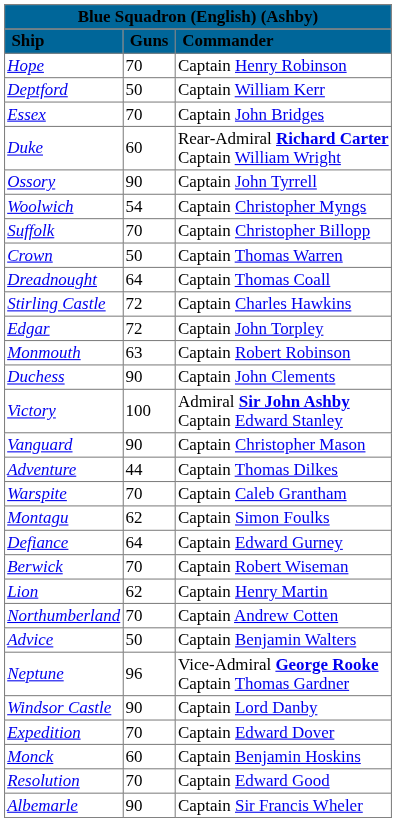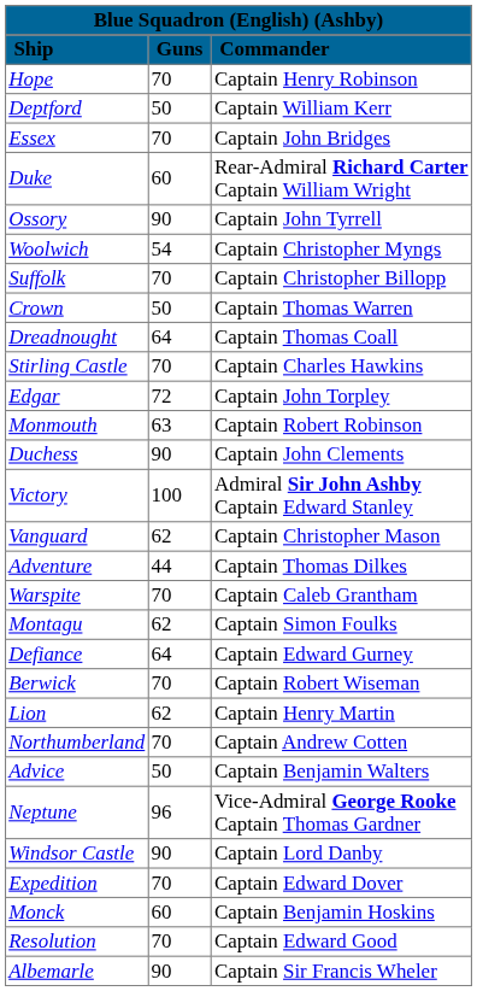 <table class="toccolours" align="left" border="1" cellspacing="1" cellpadding="2" style="border-collapse: collapse;">
 <tr>
 </tr>
 <tr ---- style="background-color:#006699">
 <th colspan=7>Blue Squadron (English) (Ashby)</th>
 </tr>
 <tr>
 </tr>
 <tr ---- bgcolor=#006699>
 <td><strong><span> Ship </span></strong></td>
 <td><strong><span> Guns </span></strong></td>
 <td><strong><span> Commander </span></strong></td>
 </tr>
 <tr>
 <td><em><a href='#'>Hope</a></em></td>
 <td>70</td>
 <td>Captain <a href='#'>Henry Robinson</a></td>
 </tr>
 <tr>
 <td><em><a href='#'>Deptford</a></em></td>
 <td>50</td>
 <td>Captain <a href='#'>William Kerr</a></td>
 </tr>
 <tr>
 <td><em><a href='#'>Essex</a></em></td>
 <td>70</td>
 <td>Captain <a href='#'>John Bridges</a></td>
 </tr>
 <tr>
 <td><em><a href='#'>Duke</a></em></td>
 <td>60</td>
 <td>Rear-Admiral <strong><a href='#'>Richard Carter</a></strong><br>Captain <a href='#'>William Wright</a></td>
 </tr>
 <tr>
 <td><em><a href='#'>Ossory</a></em></td>
 <td>90</td>
 <td>Captain <a href='#'>John Tyrrell</a></td>
 </tr>
 <tr>
 <td><em><a href='#'>Woolwich</a></em></td>
 <td>54</td>
 <td>Captain <a href='#'>Christopher Myngs</a></td>
 </tr>
 <tr>
 <td><em><a href='#'>Suffolk</a></em></td>
 <td>70</td>
 <td>Captain <a href='#'>Christopher Billopp</a></td>
 </tr>
 <tr>
 <td><em><a href='#'>Crown</a></em></td>
 <td>50</td>
 <td>Captain <a href='#'>Thomas Warren</a></td>
 </tr>
 <tr>
 <td><em><a href='#'>Dreadnought</a></em></td>
 <td>64</td>
 <td>Captain <a href='#'>Thomas Coall</a></td>
 </tr>
 <tr>
 <td><em><a href='#'>Stirling Castle</a></em></td>
-<td>72</td>
+<td>70</td>
 <td>Captain <a href='#'>Charles Hawkins</a></td>
 </tr>
 <tr>
 <td><em><a href='#'>Edgar</a></em></td>
 <td>72</td>
 <td>Captain <a href='#'>John Torpley</a></td>
 </tr>
 <tr>
 <td><em><a href='#'>Monmouth</a></em></td>
 <td>63</td>
 <td>Captain <a href='#'>Robert Robinson</a></td>
 </tr>
 <tr>
 <td><em><a href='#'>Duchess</a></em></td>
 <td>90</td>
 <td>Captain <a href='#'>John Clements</a></td>
 </tr>
 <tr>
 <td><em><a href='#'>Victory</a></em></td>
 <td>100</td>
 <td>Admiral <strong><a href='#'>Sir John Ashby</a></strong><br>Captain <a href='#'>Edward Stanley</a></td>
 </tr>
 <tr>
 <td><em><a href='#'>Vanguard</a></em></td>
-<td>90</td>
+<td>62</td>
 <td>Captain <a href='#'>Christopher Mason</a></td>
 </tr>
 <tr>
 <td><em><a href='#'>Adventure</a></em></td>
 <td>44</td>
 <td>Captain <a href='#'>Thomas Dilkes</a></td>
 </tr>
 <tr>
 <td><em><a href='#'>Warspite</a></em></td>
 <td>70</td>
 <td>Captain <a href='#'>Caleb Grantham</a></td>
 </tr>
 <tr>
 <td><em><a href='#'>Montagu</a></em></td>
 <td>62</td>
 <td>Captain <a href='#'>Simon Foulks</a></td>
 </tr>
 <tr>
 <td><em><a href='#'>Defiance</a></em></td>
 <td>64</td>
 <td>Captain <a href='#'>Edward Gurney</a></td>
 </tr>
 <tr>
 <td><em><a href='#'>Berwick</a></em></td>
 <td>70</td>
 <td>Captain <a href='#'>Robert Wiseman</a></td>
 </tr>
 <tr>
 <td><em><a href='#'>Lion</a></em></td>
 <td>62</td>
 <td>Captain <a href='#'>Henry Martin</a></td>
 </tr>
 <tr>
 <td><em><a href='#'>Northumberland</a></em></td>
 <td>70</td>
 <td>Captain <a href='#'>Andrew Cotten</a></td>
 </tr>
 <tr>
 <td><em><a href='#'>Advice</a></em></td>
 <td>50</td>
 <td>Captain <a href='#'>Benjamin Walters</a></td>
 </tr>
 <tr>
 <td><em><a href='#'>Neptune</a></em></td>
 <td>96</td>
 <td>Vice-Admiral <strong><a href='#'>George Rooke</a></strong><br>Captain <a href='#'>Thomas Gardner</a></td>
 </tr>
 <tr>
 <td><em><a href='#'>Windsor Castle</a></em></td>
 <td>90</td>
 <td>Captain <a href='#'>Lord Danby</a></td>
 </tr>
 <tr>
 <td><em><a href='#'>Expedition</a></em></td>
 <td>70</td>
 <td>Captain <a href='#'>Edward Dover</a></td>
 </tr>
 <tr>
 <td><em><a href='#'>Monck</a></em></td>
 <td>60</td>
 <td>Captain <a href='#'>Benjamin Hoskins</a></td>
 </tr>
 <tr>
 <td><em><a href='#'>Resolution</a></em></td>
 <td>70</td>
 <td>Captain <a href='#'>Edward Good</a></td>
 </tr>
 <tr>
 <td><em><a href='#'>Albemarle</a></em></td>
 <td>90</td>
 <td>Captain <a href='#'>Sir Francis Wheler</a></td>
 </tr>
 </table>
